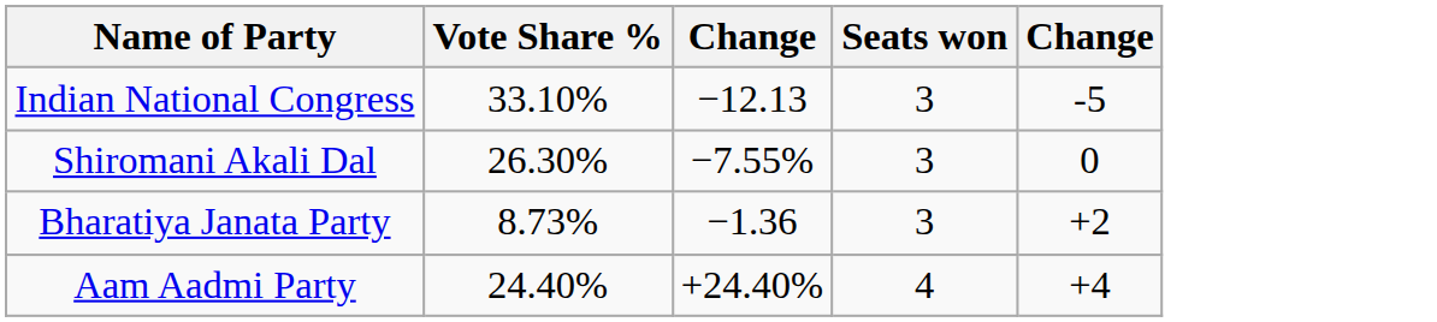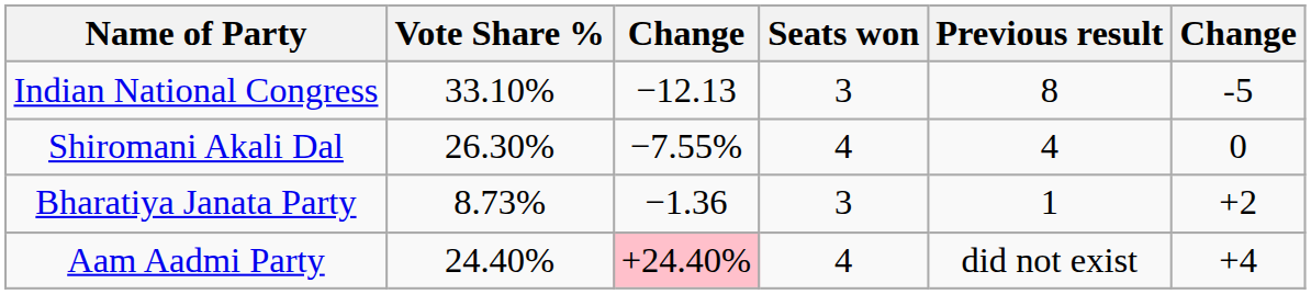 <table class="wikitable sortable" style="text-align:center">
 <tr>
 <th>Name of Party</th>
 <th>Vote Share %</th>
 <th>Change</th>
 <th>Seats won</th>
+<th>Previous result</th>
 <th>Change</th>
 </tr>
 <tr>
 <td><a href='#'>Indian National Congress</a></td>
 <td>33.10%</td>
 <td>−12.13</td>
 <td>3</td>
+<td>8</td>
 <td>-5</td>
 </tr>
 <tr>
 <td><a href='#'>Shiromani Akali Dal</a></td>
 <td>26.30%</td>
 <td>−7.55%</td>
-<td>3</td>
+<td>4</td>
+<td>4</td>
 <td>0</td>
 </tr>
 <tr>
 <td><a href='#'>Bharatiya Janata Party</a></td>
 <td>8.73%</td>
 <td>−1.36</td>
 <td>3</td>
+<td>1</td>
 <td>+2</td>
 </tr>
 <tr>
 <td><a href='#'>Aam Aadmi Party</a></td>
 <td>24.40%</td>
-<td>+24.40%</td>
+<td style="background: pink;">+24.40%</td>
 <td>4</td>
+<td>did not exist</td>
 <td>+4</td>
 </tr>
 </table>
